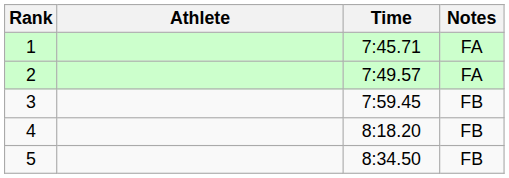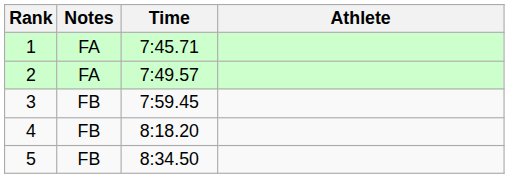 <table class=wikitable style="text-align:center">
 <tr>
 <th width=40>Rank</th>
+<th width=50>Notes</th>
+<th width=80>Time</th>
 <th width=250>Athlete</th>
-<th width=80>Time</th>
-<th width=50>Notes</th>
 </tr>
 <tr bgcolor="ccffcc">
 <td>1</td>
+<td>FA</td>
+<td>7:45.71</td>
 <td align="left"></td>
-<td>7:45.71</td>
-<td>FA</td>
 </tr>
 <tr bgcolor="ccffcc">
 <td>2</td>
+<td>FA</td>
+<td>7:49.57</td>
 <td align="left"></td>
-<td>7:49.57</td>
-<td>FA</td>
 </tr>
 <tr>
 <td>3</td>
+<td>FB</td>
+<td>7:59.45</td>
 <td align="left"></td>
-<td>7:59.45</td>
-<td>FB</td>
 </tr>
 <tr>
 <td>4</td>
+<td>FB</td>
+<td>8:18.20</td>
 <td align="left"></td>
-<td>8:18.20</td>
-<td>FB</td>
 </tr>
 <tr>
 <td>5</td>
+<td>FB</td>
+<td>8:34.50</td>
 <td align="left"></td>
-<td>8:34.50</td>
-<td>FB</td>
 </tr>
 </table>
